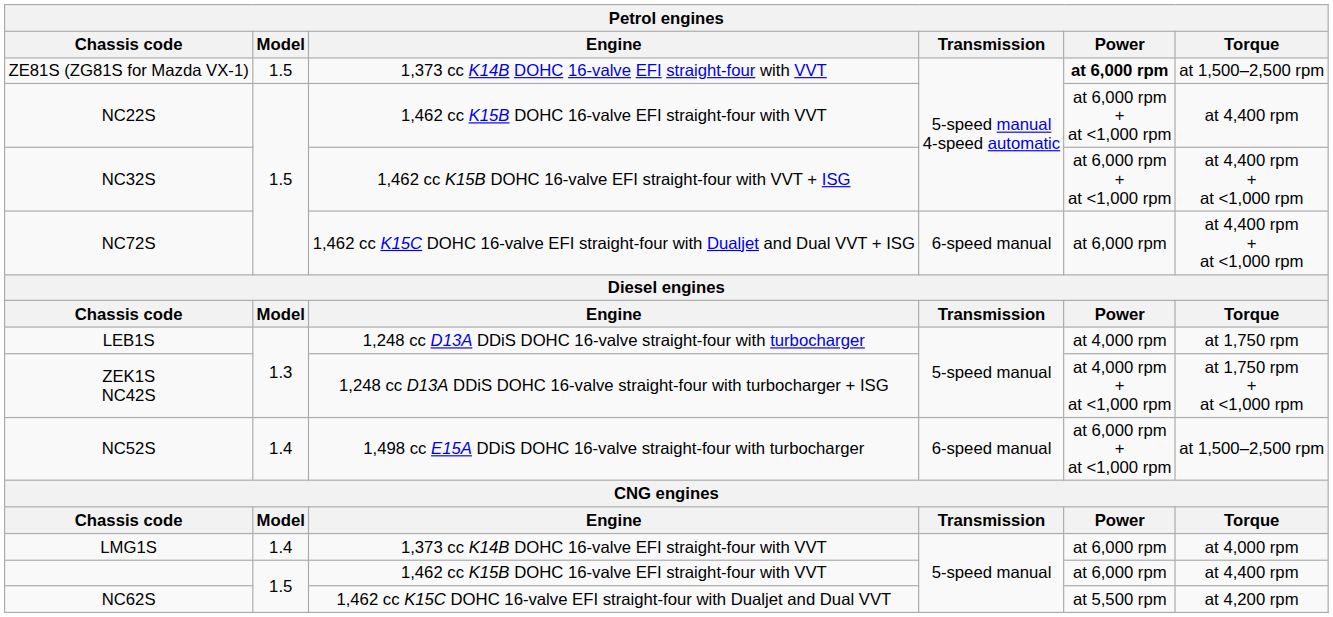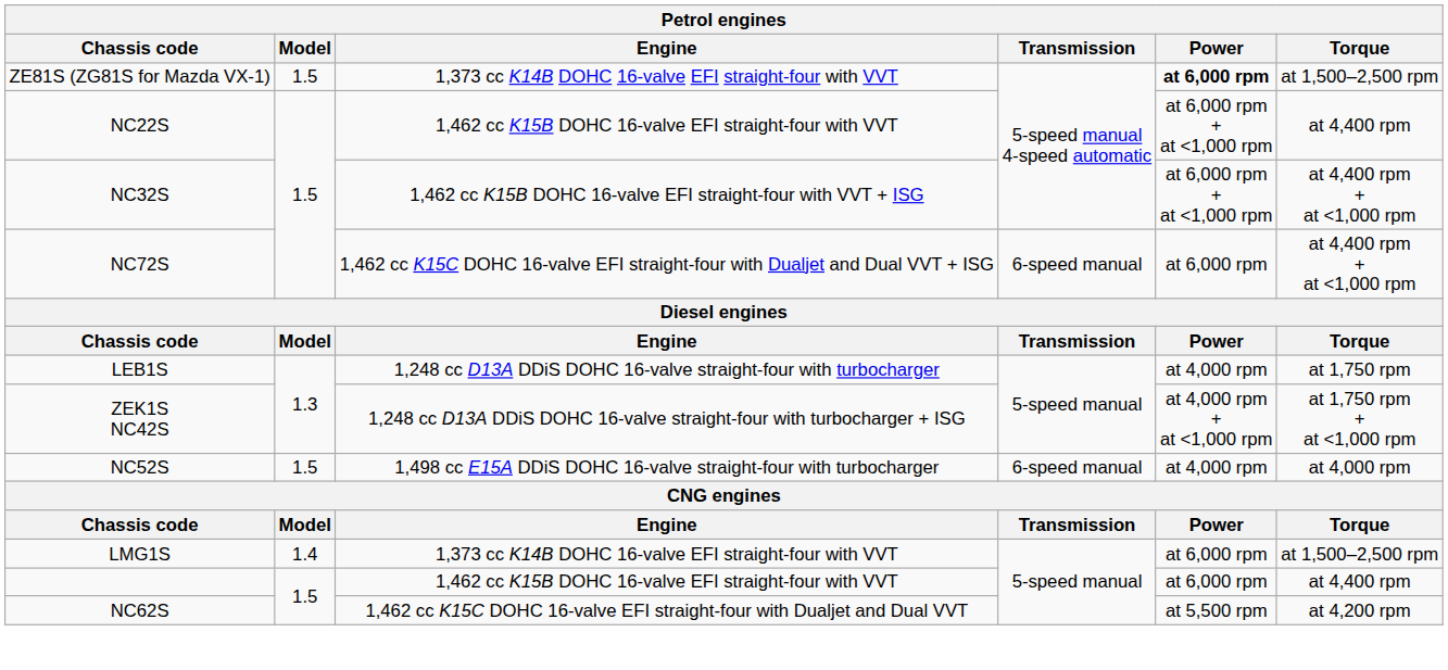 <table class="wikitable" style="text-align:center; font-size:90%;">
 <tr>
 <th colspan="6">Petrol engines</th>
 </tr>
 <tr>
 <th>Chassis code</th>
 <th>Model</th>
 <th>Engine</th>
 <th>Transmission</th>
 <th>Power</th>
 <th>Torque</th>
 </tr>
 <tr>
 <td>ZE81S (ZG81S for Mazda VX-1)</td>
 <td>1.5</td>
 <td>1,373 cc <em><a href='#'>K14B</a></em> <a href='#'>DOHC</a> <a href='#'>16-valve</a> <a href='#'>EFI</a> <a href='#'>straight-four</a> with <a href='#'>VVT</a></td>
 <td rowspan="3">5-speed <a href='#'>manual</a><br>4-speed <a href='#'>automatic</a></td>
 <td><strong> at 6,000 rpm</strong></td>
 <td> at 1,500–2,500 rpm</td>
 </tr>
 <tr>
 <td>NC22S</td>
 <td rowspan="3">1.5</td>
 <td>1,462 cc <em><a href='#'>K15B</a></em> DOHC 16-valve EFI straight-four with VVT</td>
 <td> at 6,000 rpm<br>+<br> at <1,000 rpm</td>
 <td> at 4,400 rpm</td>
 </tr>
 <tr>
 <td>NC32S</td>
 <td>1,462 cc <em>K15B</em> DOHC 16-valve EFI straight-four with VVT + <a href='#'>ISG</a></td>
 <td> at 6,000 rpm<br>+<br> at <1,000 rpm</td>
 <td> at 4,400 rpm<br>+<br> at <1,000 rpm</td>
 </tr>
 <tr>
 <td>NC72S</td>
 <td>1,462 cc <em><a href='#'>K15C</a></em> DOHC 16-valve EFI straight-four with <a href='#'>Dualjet</a> and Dual VVT + ISG</td>
 <td>6-speed manual</td>
 <td> at 6,000 rpm</td>
 <td> at 4,400 rpm<br>+<br> at <1,000 rpm</td>
 </tr>
 <tr>
 <th colspan="6">Diesel engines</th>
 </tr>
 <tr>
 <th>Chassis code</th>
 <th>Model</th>
 <th>Engine</th>
 <th>Transmission</th>
 <th>Power</th>
 <th>Torque</th>
 </tr>
 <tr>
 <td>LEB1S</td>
 <td rowspan="2">1.3</td>
 <td>1,248 cc <em><a href='#'>D13A</a></em> DDiS DOHC 16-valve straight-four with <a href='#'>turbocharger</a></td>
 <td rowspan="2">5-speed manual</td>
 <td> at 4,000 rpm</td>
 <td> at 1,750 rpm</td>
 </tr>
 <tr>
 <td>ZEK1S<br>NC42S</td>
 <td>1,248 cc <em>D13A</em> DDiS DOHC 16-valve straight-four with turbocharger + ISG</td>
 <td> at 4,000 rpm<br>+<br> at <1,000 rpm</td>
 <td> at 1,750 rpm<br>+<br> at <1,000 rpm</td>
 </tr>
 <tr>
 <td>NC52S</td>
-<td>1.4</td>
+<td>1.5</td>
 <td>1,498 cc <em><a href='#'>E15A</a></em> DDiS DOHC 16-valve straight-four with turbocharger</td>
 <td>6-speed manual</td>
-<td> at 6,000 rpm<br>+<br> at <1,000 rpm</td>
-<td> at 1,500–2,500 rpm</td>
+<td> at 4,000 rpm</td>
+<td> at 4,000 rpm</td>
 </tr>
 <tr>
 <th colspan="6">CNG engines</th>
 </tr>
 <tr>
 <th>Chassis code</th>
 <th>Model</th>
 <th>Engine</th>
 <th>Transmission</th>
 <th>Power</th>
 <th>Torque</th>
 </tr>
 <tr>
 <td>LMG1S</td>
 <td>1.4</td>
 <td>1,373 cc <em>K14B</em> DOHC 16-valve EFI straight-four with VVT</td>
 <td rowspan="3">5-speed manual</td>
 <td> at 6,000 rpm</td>
-<td> at 4,000 rpm</td>
+<td> at 1,500–2,500 rpm</td>
 </tr>
 <tr>
 <td></td>
 <td rowspan="2">1.5</td>
 <td>1,462 cc <em>K15B</em> DOHC 16-valve EFI straight-four with VVT</td>
 <td> at 6,000 rpm</td>
 <td> at 4,400 rpm</td>
 </tr>
 <tr>
 <td>NC62S</td>
 <td>1,462 cc <em>K15C</em> DOHC 16-valve EFI straight-four with Dualjet and Dual VVT</td>
 <td> at 5,500 rpm</td>
 <td> at 4,200 rpm</td>
 </tr>
 </table>
